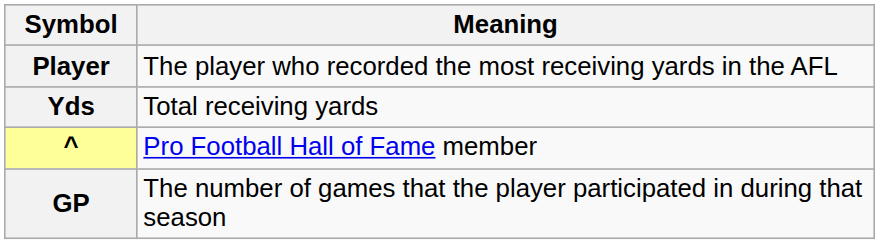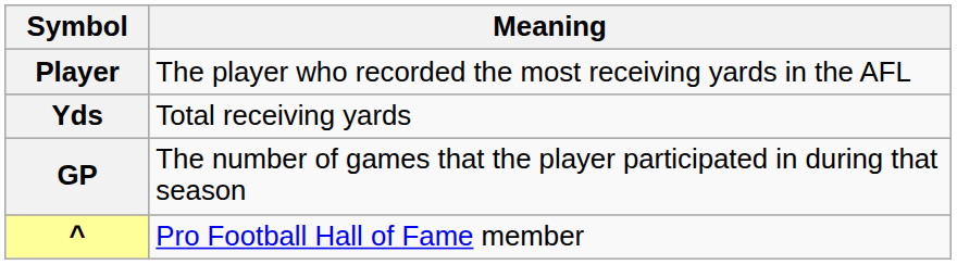 <table class="wikitable plainrowheaders" border="1">
 <tr>
 <th scope="col" style="width:75px">Symbol</th>
 <th scope="col" style="width:450px">Meaning</th>
 </tr>
 <tr>
 <th scope="row" style="text-align:center;"><strong>Player</strong></th>
 <td>The player who recorded the most receiving yards in the AFL</td>
 </tr>
 <tr>
 <th scope="row" style="text-align:center;"><strong>Yds</strong></th>
 <td>Total receiving yards</td>
 </tr>
 <tr>
+<th scope="row" style="text-align:center;"><strong>GP</strong></th>
+<td>The number of games that the player participated in during that season</td>
+</tr>
+<tr>
 <th scope="row" style="text-align:center; background:#FFFF99;">^</th>
 <td><a href='#'>Pro Football Hall of Fame</a> member</td>
 </tr>
-<tr>
-<th scope="row" style="text-align:center;"><strong>GP</strong></th>
-<td>The number of games that the player participated in during that season</td>
-</tr>
 </table>
